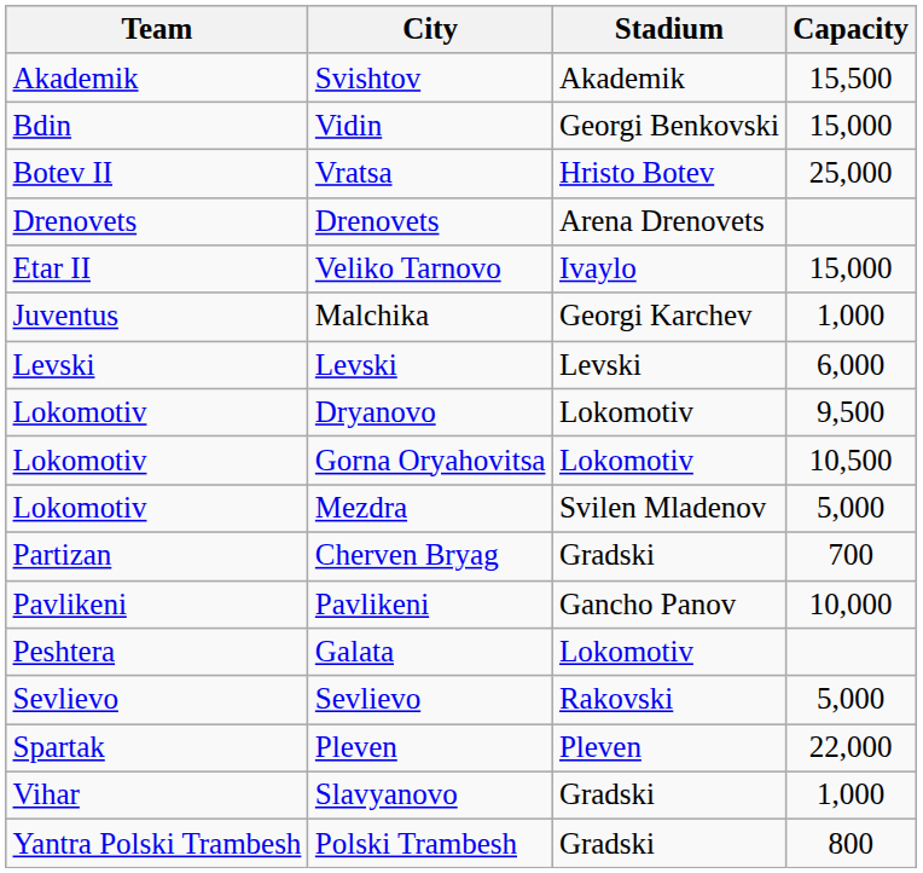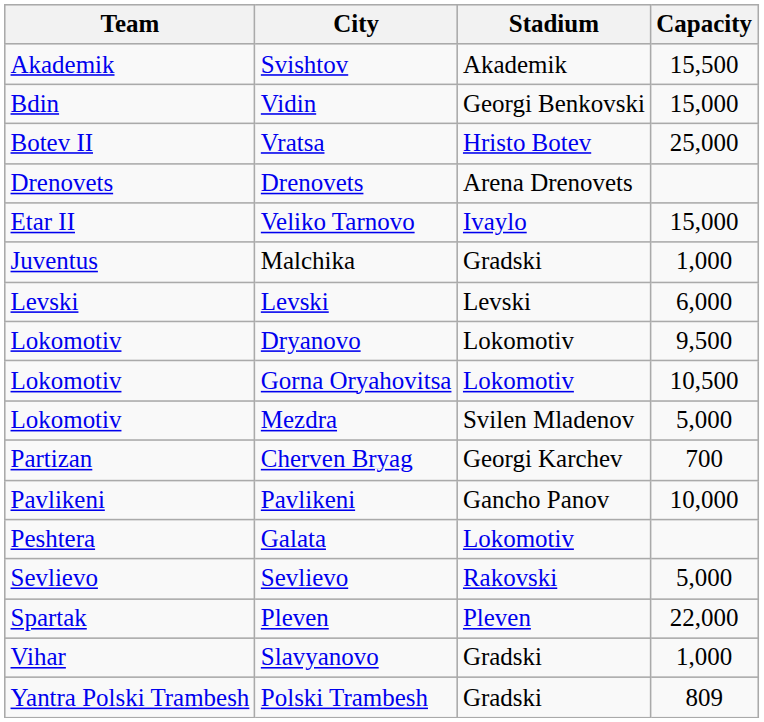 <table class="wikitable sortable">
 <tr>
 <th>Team</th>
 <th>City</th>
 <th>Stadium</th>
 <th>Capacity</th>
 </tr>
 <tr>
 <td><a href='#'>Akademik</a></td>
 <td><a href='#'>Svishtov</a></td>
 <td>Akademik</td>
 <td align="center">15,500</td>
 </tr>
 <tr>
 <td><a href='#'>Bdin</a></td>
 <td><a href='#'>Vidin</a></td>
 <td>Georgi Benkovski</td>
 <td align=center>15,000</td>
 </tr>
 <tr>
 <td><a href='#'>Botev II</a></td>
 <td><a href='#'>Vratsa</a></td>
 <td><a href='#'>Hristo Botev</a></td>
 <td align=center>25,000</td>
 </tr>
 <tr>
 <td><a href='#'>Drenovets</a></td>
 <td><a href='#'>Drenovets</a></td>
 <td>Arena Drenovets</td>
 <td align=center></td>
 </tr>
 <tr>
 <td><a href='#'>Etar II</a></td>
 <td><a href='#'>Veliko Tarnovo</a></td>
 <td><a href='#'>Ivaylo</a></td>
 <td align=center>15,000</td>
 </tr>
 <tr>
 <td><a href='#'>Juventus</a></td>
 <td>Malchika</td>
-<td>Georgi Karchev</td>
+<td>Gradski</td>
 <td align=center>1,000</td>
 </tr>
 <tr>
 <td><a href='#'>Levski</a></td>
 <td><a href='#'>Levski</a></td>
 <td>Levski</td>
 <td align=center>6,000</td>
 </tr>
 <tr>
 <td><a href='#'>Lokomotiv</a></td>
 <td><a href='#'>Dryanovo</a></td>
 <td>Lokomotiv</td>
 <td align=center>9,500</td>
 </tr>
 <tr>
 <td><a href='#'>Lokomotiv</a></td>
 <td><a href='#'>Gorna Oryahovitsa</a></td>
 <td><a href='#'>Lokomotiv</a></td>
 <td align=center>10,500</td>
 </tr>
 <tr>
 <td><a href='#'>Lokomotiv</a></td>
 <td><a href='#'>Mezdra</a></td>
 <td>Svilen Mladenov</td>
 <td align=center>5,000</td>
 </tr>
 <tr>
 <td><a href='#'>Partizan</a></td>
 <td><a href='#'>Cherven Bryag</a></td>
-<td>Gradski</td>
+<td>Georgi Karchev</td>
 <td align="center">700</td>
 </tr>
 <tr>
 <td><a href='#'>Pavlikeni</a></td>
 <td><a href='#'>Pavlikeni</a></td>
 <td>Gancho Panov</td>
 <td align=center>10,000</td>
 </tr>
 <tr>
 <td><a href='#'>Peshtera</a></td>
 <td><a href='#'>Galata</a></td>
 <td><a href='#'>Lokomotiv</a></td>
 <td align=center></td>
 </tr>
 <tr>
 <td><a href='#'>Sevlievo</a></td>
 <td><a href='#'>Sevlievo</a></td>
 <td><a href='#'>Rakovski</a></td>
 <td align=center>5,000</td>
 </tr>
 <tr>
 <td><a href='#'>Spartak</a></td>
 <td><a href='#'>Pleven</a></td>
 <td><a href='#'>Pleven</a></td>
 <td align=center>22,000</td>
 </tr>
 <tr>
 <td><a href='#'>Vihar</a></td>
 <td><a href='#'>Slavyanovo</a></td>
 <td>Gradski</td>
 <td align=center>1,000</td>
 </tr>
 <tr>
 <td><a href='#'>Yantra Polski Trambesh</a></td>
 <td><a href='#'>Polski Trambesh</a></td>
 <td>Gradski</td>
-<td align=center>800</td>
+<td align=center>809</td>
 </tr>
 </table>
